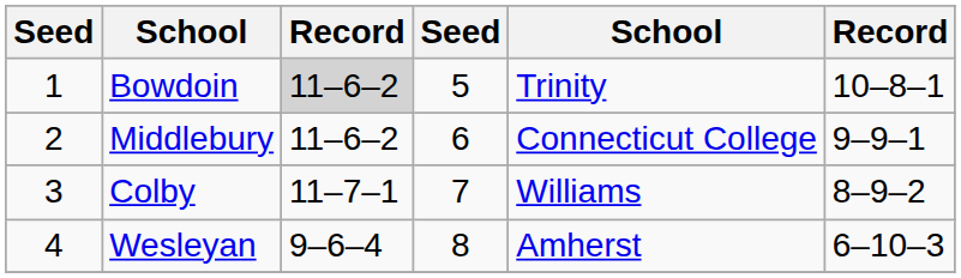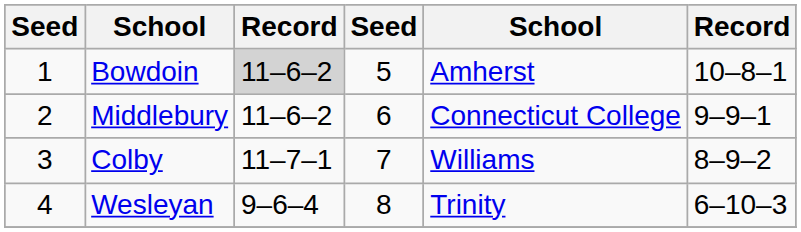 <table class="wikitable">
 <tr>
 <th>Seed</th>
 <th>School</th>
 <th>Record</th>
 <th>Seed</th>
 <th>School</th>
 <th>Record</th>
 </tr>
 <tr>
 <td align=center>1</td>
 <td><a href='#'>Bowdoin</a></td>
 <td style="background: lightgrey;">11–6–2</td>
 <td align=center>5</td>
-<td><a href='#'>Trinity</a></td>
+<td><a href='#'>Amherst</a></td>
 <td>10–8–1</td>
 </tr>
 <tr>
 <td align=center>2</td>
 <td><a href='#'>Middlebury</a></td>
 <td>11–6–2</td>
 <td align=center>6</td>
 <td><a href='#'>Connecticut College</a></td>
 <td>9–9–1</td>
 </tr>
 <tr>
 <td align=center>3</td>
 <td><a href='#'>Colby</a></td>
 <td>11–7–1</td>
 <td align=center>7</td>
 <td><a href='#'>Williams</a></td>
 <td>8–9–2</td>
 </tr>
 <tr>
 <td align=center>4</td>
 <td><a href='#'>Wesleyan</a></td>
 <td>9–6–4</td>
 <td align=center>8</td>
-<td><a href='#'>Amherst</a></td>
+<td><a href='#'>Trinity</a></td>
 <td>6–10–3</td>
 </tr>
 <tr>
 </tr>
 </table>
